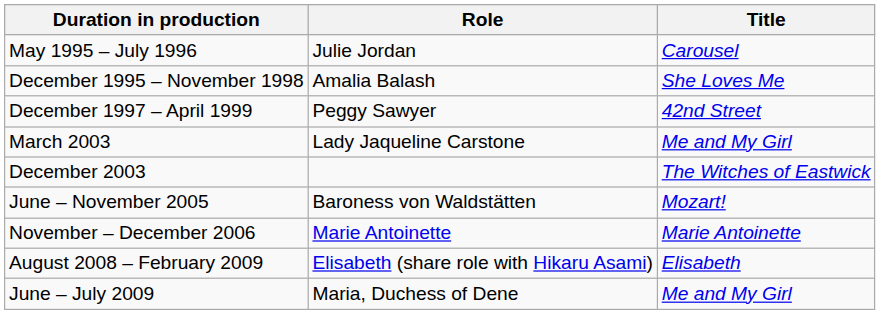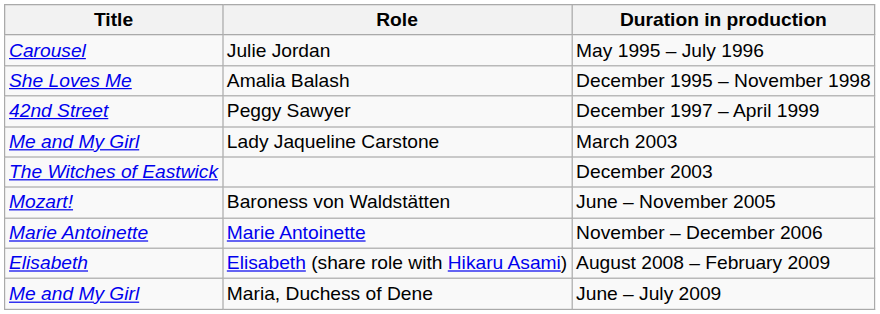 <table class="wikitable">
 <tr style="background:#ccc; text-align:center;">
+<th>Title</th>
+<th>Role</th>
 <th>Duration in production</th>
-<th>Role</th>
-<th>Title</th>
 </tr>
 <tr>
+<td><em><a href='#'>Carousel</a></em></td>
+<td>Julie Jordan</td>
 <td>May 1995 – July 1996</td>
-<td>Julie Jordan</td>
-<td><em><a href='#'>Carousel</a></em></td>
 </tr>
 <tr>
+<td><em><a href='#'>She Loves Me</a></em></td>
+<td>Amalia Balash</td>
 <td>December 1995 – November 1998</td>
-<td>Amalia Balash</td>
-<td><em><a href='#'>She Loves Me</a></em></td>
 </tr>
 <tr>
+<td><em><a href='#'>42nd Street</a></em></td>
+<td>Peggy Sawyer</td>
 <td>December 1997 – April 1999</td>
-<td>Peggy Sawyer</td>
-<td><em><a href='#'>42nd Street</a></em></td>
 </tr>
 <tr>
+<td><em><a href='#'>Me and My Girl</a></em></td>
+<td>Lady Jaqueline Carstone</td>
 <td>March 2003</td>
-<td>Lady Jaqueline Carstone</td>
-<td><em><a href='#'>Me and My Girl</a></em></td>
 </tr>
 <tr>
+<td><em><a href='#'>The Witches of Eastwick</a></em></td>
+<td></td>
 <td>December 2003</td>
-<td></td>
-<td><em><a href='#'>The Witches of Eastwick</a></em></td>
 </tr>
 <tr>
+<td><em><a href='#'>Mozart!</a></em></td>
+<td>Baroness von Waldstätten</td>
 <td>June – November 2005</td>
-<td>Baroness von Waldstätten</td>
-<td><em><a href='#'>Mozart!</a></em></td>
 </tr>
 <tr>
+<td><em><a href='#'>Marie Antoinette</a></em></td>
+<td><a href='#'>Marie Antoinette</a></td>
 <td>November – December 2006</td>
-<td><a href='#'>Marie Antoinette</a></td>
-<td><em><a href='#'>Marie Antoinette</a></em></td>
 </tr>
 <tr>
+<td><em><a href='#'>Elisabeth</a></em></td>
+<td><a href='#'>Elisabeth</a> (share role with <a href='#'>Hikaru Asami</a>)</td>
 <td>August 2008 – February 2009</td>
-<td><a href='#'>Elisabeth</a> (share role with <a href='#'>Hikaru Asami</a>)</td>
-<td><em><a href='#'>Elisabeth</a></em></td>
 </tr>
 <tr>
+<td><em><a href='#'>Me and My Girl</a></em></td>
+<td>Maria, Duchess of Dene</td>
 <td>June – July 2009</td>
-<td>Maria, Duchess of Dene</td>
-<td><em><a href='#'>Me and My Girl</a></em></td>
 </tr>
 </table>
